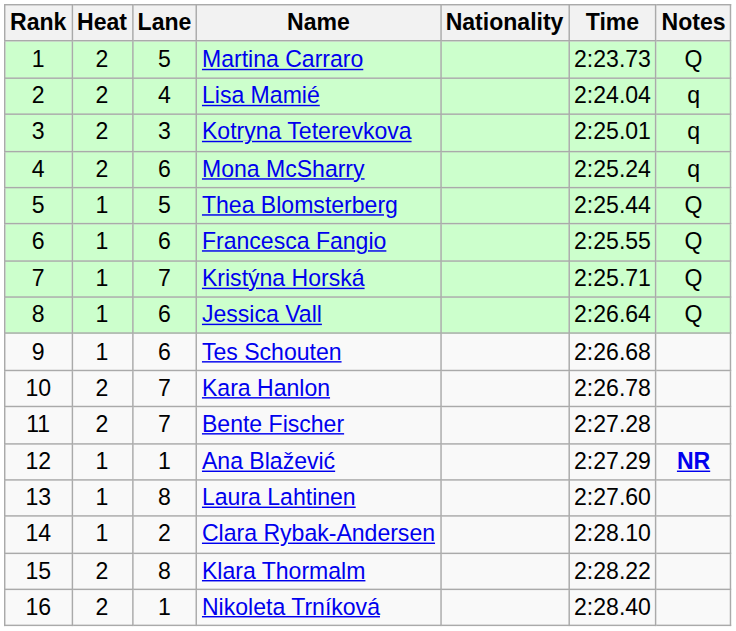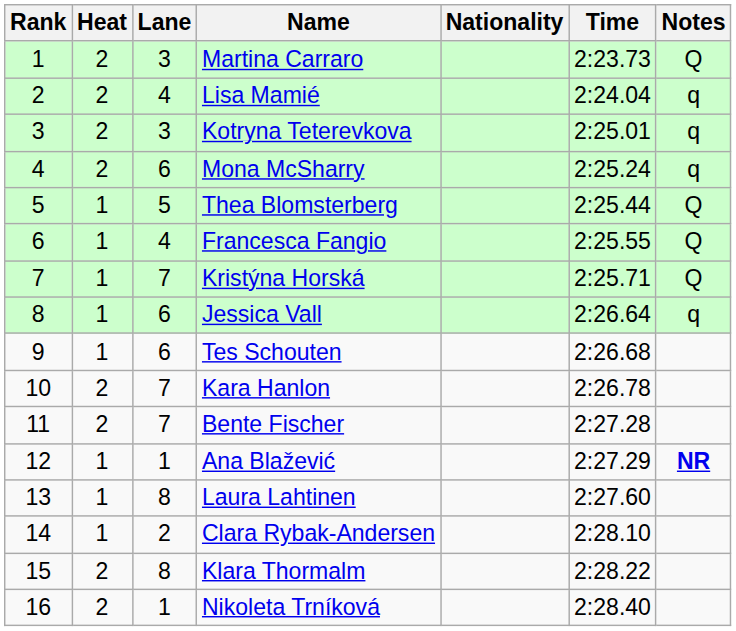 <table class="wikitable sortable" style="text-align:center">
 <tr>
 <th>Rank</th>
 <th>Heat</th>
 <th>Lane</th>
 <th>Name</th>
 <th>Nationality</th>
 <th>Time</th>
 <th>Notes</th>
 </tr>
 <tr bgcolor=ccffcc>
 <td>1</td>
 <td>2</td>
-<td>5</td>
+<td>3</td>
 <td align=left><a href='#'>Martina Carraro</a></td>
 <td align=left></td>
 <td>2:23.73</td>
 <td>Q</td>
 </tr>
 <tr bgcolor=ccffcc>
 <td>2</td>
 <td>2</td>
 <td>4</td>
 <td align=left><a href='#'>Lisa Mamié</a></td>
 <td align=left></td>
 <td>2:24.04</td>
 <td>q</td>
 </tr>
 <tr bgcolor=ccffcc>
 <td>3</td>
 <td>2</td>
 <td>3</td>
 <td align=left><a href='#'>Kotryna Teterevkova</a></td>
 <td align=left></td>
 <td>2:25.01</td>
 <td>q</td>
 </tr>
 <tr bgcolor=ccffcc>
 <td>4</td>
 <td>2</td>
 <td>6</td>
 <td align=left><a href='#'>Mona McSharry</a></td>
 <td align=left></td>
 <td>2:25.24</td>
 <td>q</td>
 </tr>
 <tr bgcolor=ccffcc>
 <td>5</td>
 <td>1</td>
 <td>5</td>
 <td align=left><a href='#'>Thea Blomsterberg</a></td>
 <td align=left></td>
 <td>2:25.44</td>
 <td>Q</td>
 </tr>
 <tr bgcolor=ccffcc>
 <td>6</td>
 <td>1</td>
-<td>6</td>
+<td>4</td>
 <td align=left><a href='#'>Francesca Fangio</a></td>
 <td align=left></td>
 <td>2:25.55</td>
 <td>Q</td>
 </tr>
 <tr bgcolor=ccffcc>
 <td>7</td>
 <td>1</td>
 <td>7</td>
 <td align=left><a href='#'>Kristýna Horská</a></td>
 <td align=left></td>
 <td>2:25.71</td>
 <td>Q</td>
 </tr>
 <tr bgcolor=ccffcc>
 <td>8</td>
 <td>1</td>
 <td>6</td>
 <td align=left><a href='#'>Jessica Vall</a></td>
 <td align=left></td>
 <td>2:26.64</td>
-<td>Q</td>
+<td>q</td>
 </tr>
 <tr>
 <td>9</td>
 <td>1</td>
 <td>6</td>
 <td align=left><a href='#'>Tes Schouten</a></td>
 <td align=left></td>
 <td>2:26.68</td>
 <td></td>
 </tr>
 <tr>
 <td>10</td>
 <td>2</td>
 <td>7</td>
 <td align=left><a href='#'>Kara Hanlon</a></td>
 <td align=left></td>
 <td>2:26.78</td>
 <td></td>
 </tr>
 <tr>
 <td>11</td>
 <td>2</td>
 <td>7</td>
 <td align=left><a href='#'>Bente Fischer</a></td>
 <td align=left></td>
 <td>2:27.28</td>
 <td></td>
 </tr>
 <tr>
 <td>12</td>
 <td>1</td>
 <td>1</td>
 <td align=left><a href='#'>Ana Blažević</a></td>
 <td align=left></td>
 <td>2:27.29</td>
 <td><strong><a href='#'>NR</a></strong></td>
 </tr>
 <tr>
 <td>13</td>
 <td>1</td>
 <td>8</td>
 <td align=left><a href='#'>Laura Lahtinen</a></td>
 <td align=left></td>
 <td>2:27.60</td>
 <td></td>
 </tr>
 <tr>
 <td>14</td>
 <td>1</td>
 <td>2</td>
 <td align=left><a href='#'>Clara Rybak-Andersen</a></td>
 <td align=left></td>
 <td>2:28.10</td>
 <td></td>
 </tr>
 <tr>
 <td>15</td>
 <td>2</td>
 <td>8</td>
 <td align=left><a href='#'>Klara Thormalm</a></td>
 <td align=left></td>
 <td>2:28.22</td>
 <td></td>
 </tr>
 <tr>
 <td>16</td>
 <td>2</td>
 <td>1</td>
 <td align=left><a href='#'>Nikoleta Trníková</a></td>
 <td align=left></td>
 <td>2:28.40</td>
 <td></td>
 </tr>
 </table>
